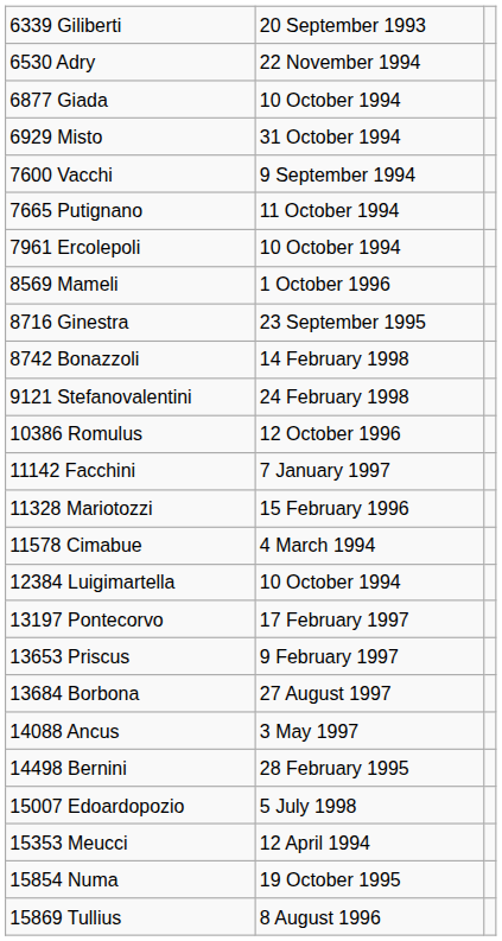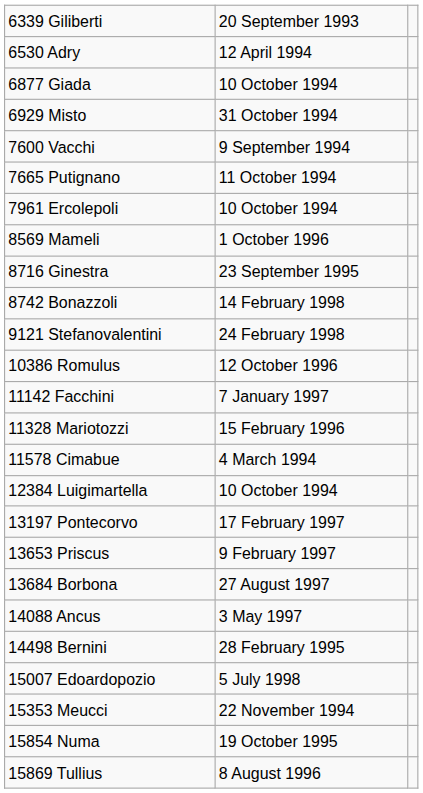 <table class="wikitable" style="font-size: 89%; float: left; width: 26em; margin-right: 1em; height: 700px">
 <tr>
 <td>6339 Giliberti</td>
 <td>20 September 1993</td>
 <td></td>
 </tr>
 <tr>
 <td>6530 Adry</td>
-<td>22 November 1994</td>
+<td>12 April 1994</td>
 <td></td>
 </tr>
 <tr>
 <td>6877 Giada</td>
 <td>10 October 1994</td>
 <td></td>
 </tr>
 <tr>
 <td>6929 Misto</td>
 <td>31 October 1994</td>
 <td></td>
 </tr>
 <tr>
 <td>7600 Vacchi</td>
 <td>9 September 1994</td>
 <td></td>
 </tr>
 <tr>
 <td>7665 Putignano</td>
 <td>11 October 1994</td>
 <td></td>
 </tr>
 <tr>
 <td>7961 Ercolepoli</td>
 <td>10 October 1994</td>
 <td></td>
 </tr>
 <tr>
 <td>8569 Mameli</td>
 <td>1 October 1996</td>
 <td></td>
 </tr>
 <tr>
 <td>8716 Ginestra</td>
 <td>23 September 1995</td>
 <td></td>
 </tr>
 <tr>
 <td>8742 Bonazzoli</td>
 <td>14 February 1998</td>
 <td></td>
 </tr>
 <tr>
 <td>9121 Stefanovalentini</td>
 <td>24 February 1998</td>
 <td></td>
 </tr>
 <tr>
 <td>10386 Romulus</td>
 <td>12 October 1996</td>
 <td></td>
 </tr>
 <tr>
 <td>11142 Facchini</td>
 <td>7 January 1997</td>
 <td></td>
 </tr>
 <tr>
 <td>11328 Mariotozzi</td>
 <td>15 February 1996</td>
 <td></td>
 </tr>
 <tr>
 <td>11578 Cimabue</td>
 <td>4 March 1994</td>
 <td></td>
 </tr>
 <tr>
 <td>12384 Luigimartella</td>
 <td>10 October 1994</td>
 <td></td>
 </tr>
 <tr>
 <td>13197 Pontecorvo</td>
 <td>17 February 1997</td>
 <td></td>
 </tr>
 <tr>
 <td>13653 Priscus</td>
 <td>9 February 1997</td>
 <td></td>
 </tr>
 <tr>
 <td>13684 Borbona</td>
 <td>27 August 1997</td>
 <td></td>
 </tr>
 <tr>
 <td>14088 Ancus</td>
 <td>3 May 1997</td>
 <td></td>
 </tr>
 <tr>
 <td>14498 Bernini</td>
 <td>28 February 1995</td>
 <td></td>
 </tr>
 <tr>
 <td>15007 Edoardopozio</td>
 <td>5 July 1998</td>
 <td></td>
 </tr>
 <tr>
 <td>15353 Meucci</td>
-<td>12 April 1994</td>
+<td>22 November 1994</td>
 <td></td>
 </tr>
 <tr>
 <td>15854 Numa</td>
 <td>19 October 1995</td>
 <td></td>
 </tr>
 <tr>
 <td>15869 Tullius</td>
 <td>8 August 1996</td>
 <td></td>
 </tr>
 </table>
